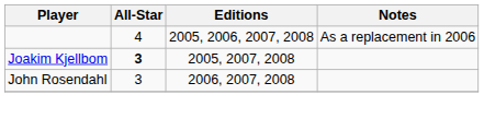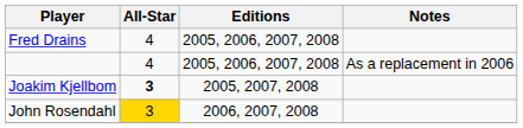 <table class="wikitable sortable">
 <tr>
 <th>Player</th>
 <th>All-Star</th>
 <th>Editions</th>
 <th>Notes</th>
+</tr>
+<tr>
+<td> <a href='#'>Fred Drains</a></td>
+<td style="text-align:center">4</td>
+<td style="text-align:center">2005, 2006, 2007, 2008</td>
+<td></td>
 </tr>
 <tr>
 <td> </td>
 <td style="text-align:center">4</td>
 <td style="text-align:center">2005, 2006, 2007, 2008</td>
 <td>As a replacement in 2006</td>
 </tr>
 <tr>
 <td> <a href='#'>Joakim Kjellbom</a></td>
 <td style="text-align:center"><strong>3</strong></td>
 <td style="text-align:center">2005, 2007, 2008</td>
 <td></td>
 </tr>
 <tr>
 <td> John Rosendahl</td>
-<td style="text-align:center">3</td>
+<td style="background: gold; text-align:center">3</td>
 <td style="text-align:center">2006, 2007, 2008</td>
 <td></td>
 </tr>
 <tr>
 </tr>
 </table>
